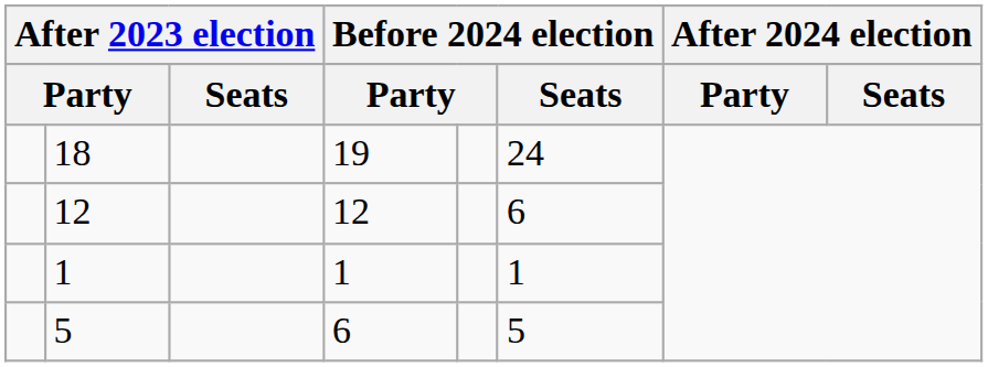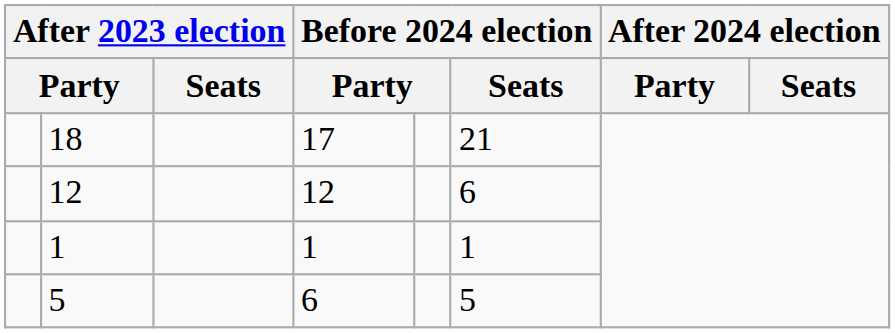 <table class="wikitable">
 <tr>
 <th colspan="3">After <a href='#'>2023 election</a></th>
 <th colspan="3">Before 2024 election</th>
 <th colspan="3">After 2024 election</th>
 </tr>
 <tr>
 <th colspan="2">Party</th>
 <th>Seats</th>
 <th colspan="2">Party</th>
 <th>Seats</th>
 <th colspan="2">Party</th>
 <th>Seats</th>
 </tr>
 <tr>
 <td></td>
 <td>18</td>
 <td></td>
-<td>19</td>
+<td>17</td>
 <td></td>
-<td>24</td>
+<td>21</td>
 </tr>
 <tr>
 <td></td>
 <td>12</td>
 <td></td>
 <td>12</td>
 <td></td>
 <td>6</td>
 </tr>
 <tr>
 <td></td>
 <td>1</td>
 <td></td>
 <td>1</td>
 <td></td>
 <td>1</td>
 </tr>
 <tr>
 <td></td>
 <td>5</td>
 <td></td>
 <td>6</td>
 <td></td>
 <td>5</td>
 </tr>
 </table>
